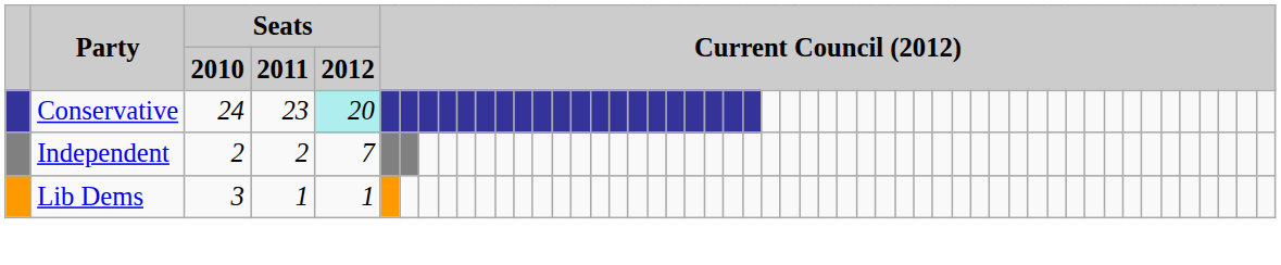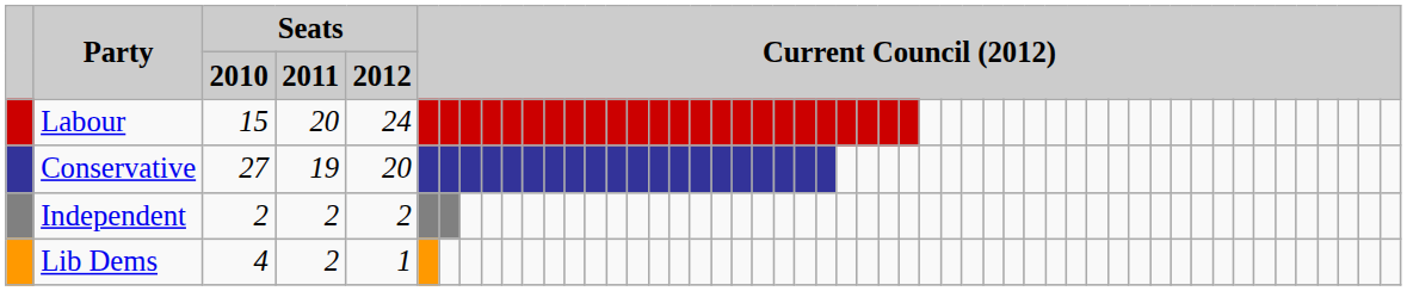 <table class="wikitable">
 <tr>
 <th style="background:#ccc" rowspan="2">  </th>
 <th style="background:#ccc" rowspan="2">Party</th>
 <th style="background:#ccc" colspan="3">Seats</th>
 <th style="background:#ccc" colspan="47" rowspan="2">Current Council (2012)</th>
 </tr>
 <tr>
 <th style="background:#ccc">2010</th>
 <th style="background:#ccc">2011</th>
 <th style="background:#ccc">2012</th>
 </tr>
 <tr>
+<td style="background:#c00"> </td>
+<td><a href='#'>Labour</a></td>
+<td style="text-align: right"><em>15</em></td>
+<td style="text-align: right"><em>20</em></td>
+<td style="text-align: right"><em>24</em></td>
+<td style="background:#c00"> </td>
+<td style="background:#c00"> </td>
+<td style="background:#c00"> </td>
+<td style="background:#c00"> </td>
+<td style="background:#c00"> </td>
+<td style="background:#c00"> </td>
+<td style="background:#c00"> </td>
+<td style="background:#c00"> </td>
+<td style="background:#c00"> </td>
+<td style="background:#c00"> </td>
+<td style="background:#c00"> </td>
+<td style="background:#c00"> </td>
+<td style="background:#c00"> </td>
+<td style="background:#c00"> </td>
+<td style="background:#c00"> </td>
+<td style="background:#c00"> </td>
+<td style="background:#c00"> </td>
+<td style="background:#c00"> </td>
+<td style="background:#c00"> </td>
+<td style="background:#c00"> </td>
+<td style="background:#c00"> </td>
+<td style="background:#c00"> </td>
+<td style="background:#c00"> </td>
+<td style="background:#c00"> </td>
+<td> </td>
+<td> </td>
+<td> </td>
+<td> </td>
+<td> </td>
+<td> </td>
+<td> </td>
+<td> </td>
+<td> </td>
+<td> </td>
+<td> </td>
+<td> </td>
+<td> </td>
+<td> </td>
+<td> </td>
+<td> </td>
+<td> </td>
+<td> </td>
+<td> </td>
+<td> </td>
+<td> </td>
+<td> </td>
+<td> </td>
+</tr>
+<tr>
 <td style="background:#339"> </td>
 <td><a href='#'>Conservative</a></td>
-<td style="text-align: right"><em>24</em></td>
-<td style="text-align: right"><em>23</em></td>
-<td style="background: paleturquoise; text-align: right"><em>20</em></td>
+<td style="text-align: right"><em>27</em></td>
+<td style="text-align: right"><em>19</em></td>
+<td style="text-align: right"><em>20</em></td>
 <td style="background:#339"> </td>
 <td style="background:#339"> </td>
 <td style="background:#339"> </td>
 <td style="background:#339"> </td>
 <td style="background:#339"> </td>
 <td style="background:#339"> </td>
 <td style="background:#339"> </td>
 <td style="background:#339"> </td>
 <td style="background:#339"> </td>
 <td style="background:#339"> </td>
 <td style="background:#339"> </td>
 <td style="background:#339"> </td>
 <td style="background:#339"> </td>
 <td style="background:#339"> </td>
 <td style="background:#339"> </td>
 <td style="background:#339"> </td>
 <td style="background:#339"> </td>
 <td style="background:#339"> </td>
 <td style="background:#339"> </td>
 <td style="background:#339"> </td>
 <td> </td>
 <td> </td>
 <td> </td>
 <td> </td>
 <td> </td>
 <td> </td>
 <td> </td>
 <td> </td>
 <td> </td>
 <td> </td>
 <td> </td>
 <td> </td>
 <td> </td>
 <td> </td>
 <td> </td>
 <td> </td>
 <td> </td>
 <td> </td>
 <td> </td>
 <td> </td>
 <td> </td>
 <td> </td>
 <td> </td>
 <td> </td>
 <td> </td>
 <td> </td>
 <td> </td>
 </tr>
 <tr>
 <td style="background:gray"> </td>
 <td><a href='#'>Independent</a></td>
 <td style="text-align: right"><em>2</em></td>
 <td style="text-align: right"><em>2</em></td>
-<td style="text-align: right"><em>7</em></td>
+<td style="text-align: right"><em>2</em></td>
 <td style="background:gray"> </td>
 <td style="background:gray"> </td>
 <td> </td>
 <td> </td>
 <td> </td>
 <td> </td>
 <td> </td>
 <td> </td>
 <td> </td>
 <td> </td>
 <td> </td>
 <td> </td>
 <td> </td>
 <td> </td>
 <td> </td>
 <td> </td>
 <td> </td>
 <td> </td>
 <td> </td>
 <td> </td>
 <td> </td>
 <td> </td>
 <td> </td>
 <td> </td>
 <td> </td>
 <td> </td>
 <td> </td>
 <td> </td>
 <td> </td>
 <td> </td>
 <td> </td>
 <td> </td>
 <td> </td>
 <td> </td>
 <td> </td>
 <td> </td>
 <td> </td>
 <td> </td>
 <td> </td>
 <td> </td>
 <td> </td>
 <td> </td>
 <td> </td>
 <td> </td>
 <td> </td>
 <td> </td>
 <td> </td>
 </tr>
 <tr>
 <td style="background:#f90"> </td>
 <td><a href='#'>Lib Dems</a></td>
-<td style="text-align: right"><em>3</em></td>
-<td style="text-align: right"><em>1</em></td>
+<td style="text-align: right"><em>4</em></td>
+<td style="text-align: right"><em>2</em></td>
 <td style="text-align: right"><em>1</em></td>
 <td style="background:#f90"> </td>
 <td> </td>
 <td> </td>
 <td> </td>
 <td> </td>
 <td> </td>
 <td> </td>
 <td> </td>
 <td> </td>
 <td> </td>
 <td> </td>
 <td> </td>
 <td> </td>
 <td> </td>
 <td> </td>
 <td> </td>
 <td> </td>
 <td> </td>
 <td> </td>
 <td> </td>
 <td> </td>
 <td> </td>
 <td> </td>
 <td> </td>
 <td> </td>
 <td> </td>
 <td> </td>
 <td> </td>
 <td> </td>
 <td> </td>
 <td> </td>
 <td> </td>
 <td> </td>
 <td> </td>
 <td> </td>
 <td> </td>
 <td> </td>
 <td> </td>
 <td> </td>
 <td> </td>
 <td> </td>
 <td> </td>
 <td> </td>
 <td> </td>
 <td> </td>
 <td> </td>
 <td> </td>
 </tr>
 </table>
